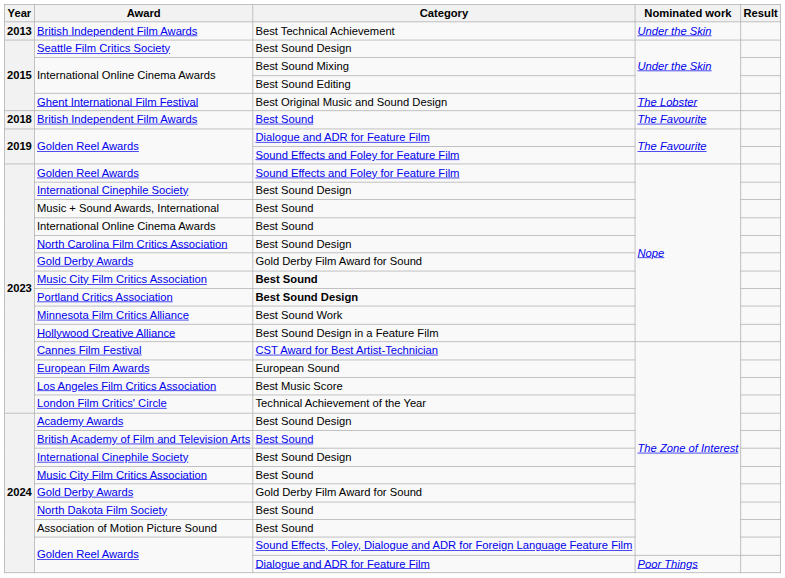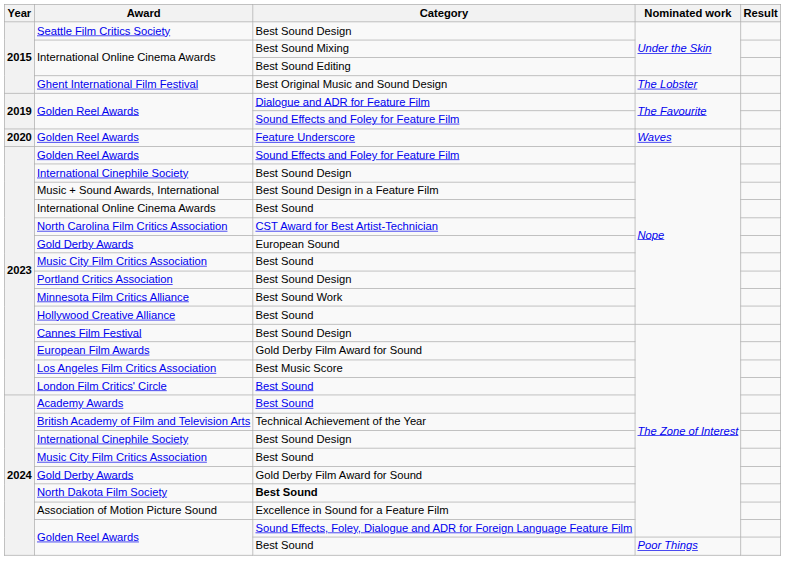 <table class="wikitable unsortable">
 <tr>
 <th>Year</th>
 <th>Award</th>
 <th>Category</th>
 <th>Nominated work</th>
 <th>Result</th>
-</tr>
-<tr>
-<th scope="row">2013</th>
-<td><a href='#'>British Independent Film Awards</a></td>
-<td>Best Technical Achievement</td>
-<td><em><a href='#'>Under the Skin</a></em></td>
-<td></td>
 </tr>
 <tr>
 <th scope="row" rowspan="4">2015</th>
 <td><a href='#'>Seattle Film Critics Society</a></td>
 <td>Best Sound Design</td>
 <td rowspan="3"><em><a href='#'>Under the Skin</a></em></td>
 <td></td>
 </tr>
 <tr>
 <td rowspan="2">International Online Cinema Awards</td>
 <td>Best Sound Mixing</td>
 <td></td>
 </tr>
 <tr>
 <td>Best Sound Editing</td>
 <td></td>
 </tr>
 <tr>
 <td><a href='#'>Ghent International Film Festival</a></td>
 <td>Best Original Music and Sound Design</td>
 <td><em><a href='#'>The Lobster</a></em></td>
 <td></td>
 </tr>
 <tr>
-<th scope="row">2018</th>
-<td><a href='#'>British Independent Film Awards</a></td>
-<td><a href='#'>Best Sound</a></td>
-<td><em><a href='#'>The Favourite</a></em></td>
-<td></td>
-</tr>
-<tr>
 <th scope="row" rowspan="2">2019</th>
 <td rowspan="2"><a href='#'>Golden Reel Awards</a></td>
 <td><a href='#'>Dialogue and ADR for Feature Film</a></td>
 <td rowspan="2"><em><a href='#'>The Favourite</a></em></td>
 <td></td>
 </tr>
 <tr>
 <td><a href='#'>Sound Effects and Foley for Feature Film</a></td>
+<td></td>
+</tr>
+<tr>
+<th scope="row">2020</th>
+<td><a href='#'>Golden Reel Awards</a></td>
+<td><a href='#'>Feature Underscore</a></td>
+<td><em><a href='#'>Waves</a></em></td>
 <td></td>
 </tr>
 <tr>
 <th scope="row" rowspan="14">2023</th>
 <td><a href='#'>Golden Reel Awards</a></td>
 <td><a href='#'>Sound Effects and Foley for Feature Film</a></td>
 <td rowspan="10"><em><a href='#'>Nope</a></em></td>
 <td></td>
 </tr>
 <tr>
 <td><a href='#'>International Cinephile Society</a></td>
 <td>Best Sound Design</td>
 <td></td>
 </tr>
 <tr>
 <td>Music + Sound Awards, International</td>
-<td>Best Sound</td>
+<td>Best Sound Design in a Feature Film</td>
 <td></td>
 </tr>
 <tr>
 <td>International Online Cinema Awards</td>
 <td>Best Sound</td>
 <td></td>
 </tr>
 <tr>
 <td><a href='#'>North Carolina Film Critics Association</a></td>
-<td>Best Sound Design</td>
+<td><a href='#'>CST Award for Best Artist-Technician</a></td>
 <td></td>
 </tr>
 <tr>
 <td><a href='#'>Gold Derby Awards</a></td>
-<td>Gold Derby Film Award for Sound</td>
+<td>European Sound</td>
 <td></td>
 </tr>
 <tr>
 <td><a href='#'>Music City Film Critics Association</a></td>
-<td><strong>Best Sound</strong></td>
+<td>Best Sound</td>
 <td></td>
 </tr>
 <tr>
 <td><a href='#'>Portland Critics Association</a></td>
-<td><strong>Best Sound Design</strong></td>
+<td>Best Sound Design</td>
 <td></td>
 </tr>
 <tr>
 <td><a href='#'>Minnesota Film Critics Alliance</a></td>
 <td>Best Sound Work</td>
 <td></td>
 </tr>
 <tr>
 <td><a href='#'>Hollywood Creative Alliance</a></td>
-<td>Best Sound Design in a Feature Film</td>
+<td>Best Sound</td>
 <td></td>
 </tr>
 <tr>
 <td><a href='#'>Cannes Film Festival</a></td>
-<td><a href='#'>CST Award for Best Artist-Technician</a></td>
+<td>Best Sound Design</td>
 <td rowspan="12"><em><a href='#'>The Zone of Interest</a></em></td>
 <td></td>
 </tr>
 <tr>
 <td><a href='#'>European Film Awards</a></td>
-<td>European Sound</td>
+<td>Gold Derby Film Award for Sound</td>
 <td></td>
 </tr>
 <tr>
 <td><a href='#'>Los Angeles Film Critics Association</a></td>
 <td>Best Music Score</td>
 <td></td>
 </tr>
 <tr>
 <td><a href='#'>London Film Critics' Circle</a></td>
-<td>Technical Achievement of the Year</td>
+<td><a href='#'>Best Sound</a></td>
 <td></td>
 </tr>
 <tr>
 <th scope="row" rowspan="10">2024</th>
 <td><a href='#'>Academy Awards</a></td>
-<td>Best Sound Design</td>
+<td><a href='#'>Best Sound</a></td>
 <td></td>
 </tr>
 <tr>
 <td><a href='#'>British Academy of Film and Television Arts</a></td>
-<td><a href='#'>Best Sound</a></td>
+<td>Technical Achievement of the Year</td>
 <td></td>
 </tr>
 <tr>
 <td><a href='#'>International Cinephile Society</a></td>
 <td>Best Sound Design</td>
 <td></td>
 </tr>
 <tr>
 <td><a href='#'>Music City Film Critics Association</a></td>
 <td>Best Sound</td>
 <td></td>
 </tr>
 <tr>
 <td><a href='#'>Gold Derby Awards</a></td>
 <td>Gold Derby Film Award for Sound</td>
 <td></td>
 </tr>
 <tr>
 <td><a href='#'>North Dakota Film Society</a></td>
-<td>Best Sound</td>
+<td><strong>Best Sound</strong></td>
 <td></td>
 </tr>
 <tr>
 <td>Association of Motion Picture Sound</td>
-<td>Best Sound</td>
+<td>Excellence in Sound for a Feature Film</td>
 <td></td>
 </tr>
 <tr>
 <td rowspan="2"><a href='#'>Golden Reel Awards</a></td>
 <td><a href='#'>Sound Effects, Foley, Dialogue and ADR for Foreign Language Feature Film</a></td>
 <td></td>
 </tr>
 <tr>
-<td><a href='#'>Dialogue and ADR for Feature Film</a></td>
+<td>Best Sound</td>
 <td><em><a href='#'>Poor Things</a></em></td>
 <td> </td>
 </tr>
 </table>
